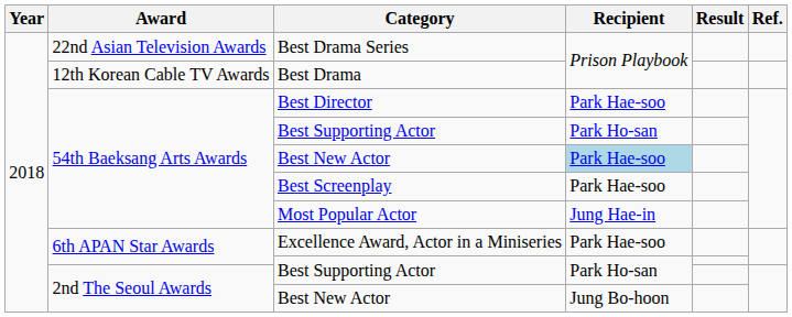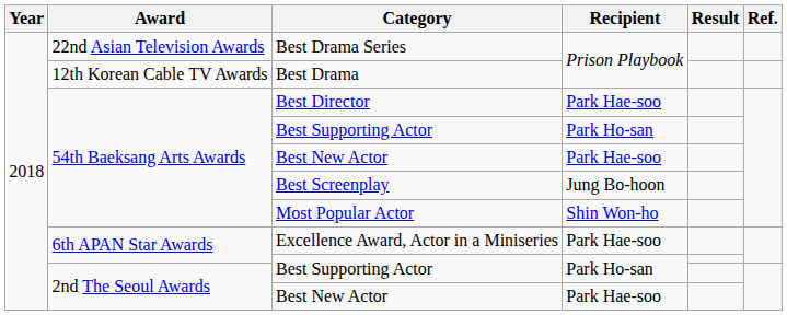 <table class="wikitable">
 <tr>
 <th>Year</th>
 <th>Award</th>
 <th>Category</th>
 <th>Recipient</th>
 <th>Result</th>
 <th>Ref.</th>
 </tr>
 <tr>
 <td rowspan="11">2018</td>
 <td>22nd <a href='#'>Asian Television Awards</a></td>
 <td>Best Drama Series</td>
 <td rowspan="2"><em>Prison Playbook</em></td>
 <td></td>
 <td></td>
 </tr>
 <tr>
 <td rowspan="1">12th Korean Cable TV Awards</td>
 <td>Best Drama</td>
 <td></td>
 <td rowspan="1"></td>
 </tr>
 <tr>
 <td rowspan="5"><a href='#'>54th Baeksang Arts Awards</a></td>
 <td><a href='#'>Best Director</a></td>
 <td><a href='#'>Park Hae-soo</a></td>
 <td></td>
 <td rowspan=5></td>
 </tr>
 <tr>
 <td><a href='#'>Best Supporting Actor</a></td>
 <td><a href='#'>Park Ho-san</a></td>
 <td></td>
 </tr>
 <tr>
 <td><a href='#'>Best New Actor</a></td>
-<td style="background: lightblue;"><a href='#'>Park Hae-soo</a></td>
+<td><a href='#'>Park Hae-soo</a></td>
 <td></td>
 </tr>
 <tr>
 <td><a href='#'>Best Screenplay</a></td>
-<td>Park Hae-soo</td>
+<td>Jung Bo-hoon</td>
 <td></td>
 </tr>
 <tr>
 <td><a href='#'>Most Popular Actor</a></td>
-<td><a href='#'>Jung Hae-in</a></td>
+<td><a href='#'>Shin Won-ho</a></td>
 <td></td>
 </tr>
 <tr>
 <td rowspan=2><a href='#'>6th APAN Star Awards</a></td>
 <td>Excellence Award, Actor in a Miniseries</td>
 <td>Park Hae-soo</td>
 <td></td>
 <td rowspan=2></td>
 </tr>
 <tr>
 <td rowspan=2>Best Supporting Actor</td>
 <td rowspan=2>Park Ho-san</td>
 <td></td>
 </tr>
 <tr>
 <td rowspan=2>2nd <a href='#'>The Seoul Awards</a></td>
 <td></td>
 <td rowspan=2></td>
 </tr>
 <tr>
 <td>Best New Actor</td>
-<td>Jung Bo-hoon</td>
+<td>Park Hae-soo</td>
 <td></td>
 </tr>
 </table>
